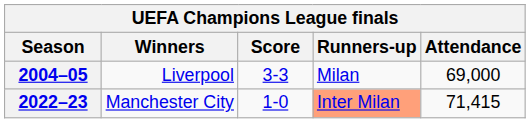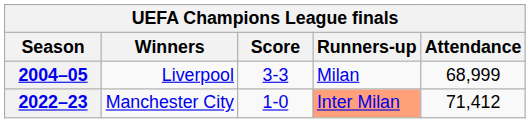 <table class="wikitable" style="text-align:center">
 <tr>
 <th colspan="7">UEFA Champions League finals</th>
 </tr>
 <tr>
 <th width="80">Season</th>
 <th scope="col">Winners</th>
 <th width="60">Score</th>
 <th scope="col">Runners-up</th>
 <th scope="col">Attendance</th>
 </tr>
 <tr>
 <th scope="row"><a href='#'>2004–05</a></th>
 <td align=right><a href='#'>Liverpool</a> </td>
 <td><a href='#'>3-3</a></td>
 <td align=left> <a href='#'>Milan</a></td>
-<td>69,000</td>
+<td>68,999</td>
 </tr>
 <tr>
 <th scope="row"><a href='#'>2022–23</a></th>
 <td align=right><a href='#'>Manchester City</a> </td>
 <td><a href='#'>1-0</a></td>
 <td align=left style="background: lightsalmon;"> <a href='#'>Inter Milan</a></td>
-<td>71,415</td>
+<td>71,412</td>
 </tr>
 </table>
